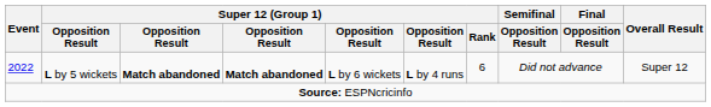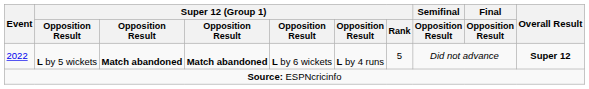 <table class=wikitable style=font-size:90%;text-align:center>
 <tr>
 <th rowspan=2>Event</th>
 <th colspan=6>Super 12 (Group 1)</th>
 <th>Semifinal</th>
 <th>Final</th>
 <th rowspan=2>Overall Result</th>
 </tr>
 <tr style=font-size:95%>
 <th>Opposition<br>Result</th>
 <th>Opposition<br>Result</th>
 <th>Opposition<br>Result</th>
 <th>Opposition<br>Result</th>
 <th>Opposition<br>Result</th>
 <th>Rank</th>
 <th>Opposition<br>Result</th>
 <th>Opposition<br>Result</th>
 </tr>
 <tr>
 <td align=left><a href='#'>2022</a></td>
 <td><br><strong>L</strong> by 5 wickets</td>
 <td><br><strong>Match abandoned</strong></td>
 <td><br><strong>Match abandoned</strong></td>
 <td><br><strong>L</strong> by 6 wickets</td>
 <td><br><strong>L</strong> by 4 runs</td>
-<td>6</td>
+<td>5</td>
 <td colspan=2><em>Did not advance</em></td>
-<td>Super 12</td>
+<td><strong>Super 12</strong></td>
 </tr>
 <tr>
 <td colspan="14"><strong>Source:</strong> ESPNcricinfo</td>
 </tr>
 </table>
